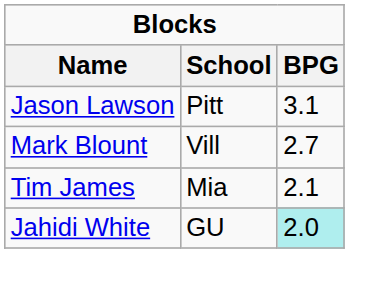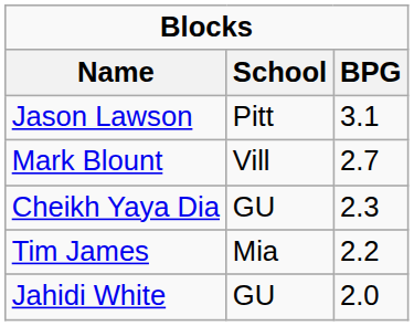 <table class="wikitable">
 <tr>
 <td colspan=3 style="text-align:center;"><strong>Blocks</strong></td>
 </tr>
 <tr>
 <th>Name</th>
 <th>School</th>
 <th>BPG</th>
 </tr>
 <tr>
 <td><a href='#'>Jason Lawson</a></td>
 <td>Pitt</td>
 <td>3.1</td>
 </tr>
 <tr>
 <td><a href='#'>Mark Blount</a></td>
 <td>Vill</td>
 <td>2.7</td>
 </tr>
 <tr>
+<td><a href='#'>Cheikh Yaya Dia</a></td>
+<td>GU</td>
+<td>2.3</td>
+</tr>
+<tr>
 <td><a href='#'>Tim James</a></td>
 <td>Mia</td>
-<td>2.1</td>
+<td>2.2</td>
 </tr>
 <tr>
 <td><a href='#'>Jahidi White</a></td>
 <td>GU</td>
-<td style="background: paleturquoise;">2.0</td>
+<td>2.0</td>
 </tr>
 </table>
